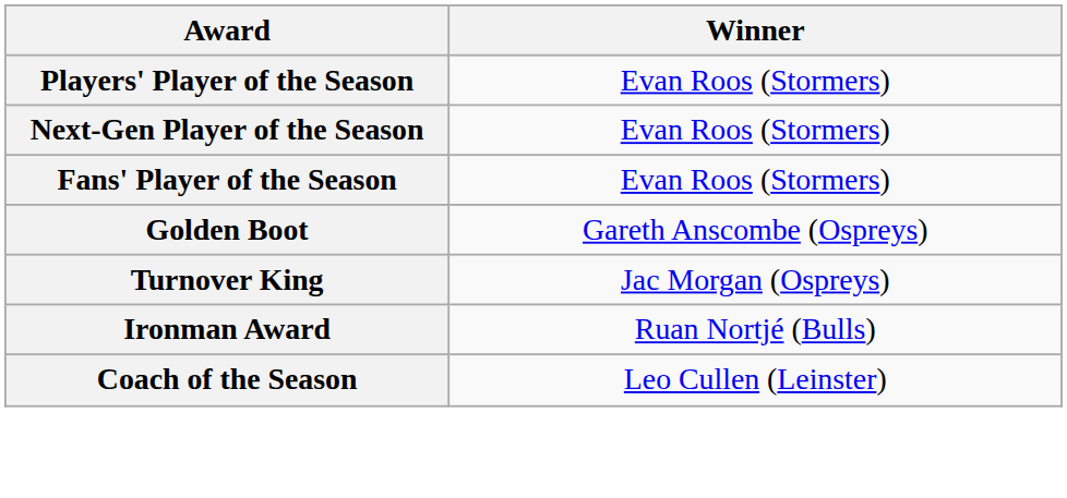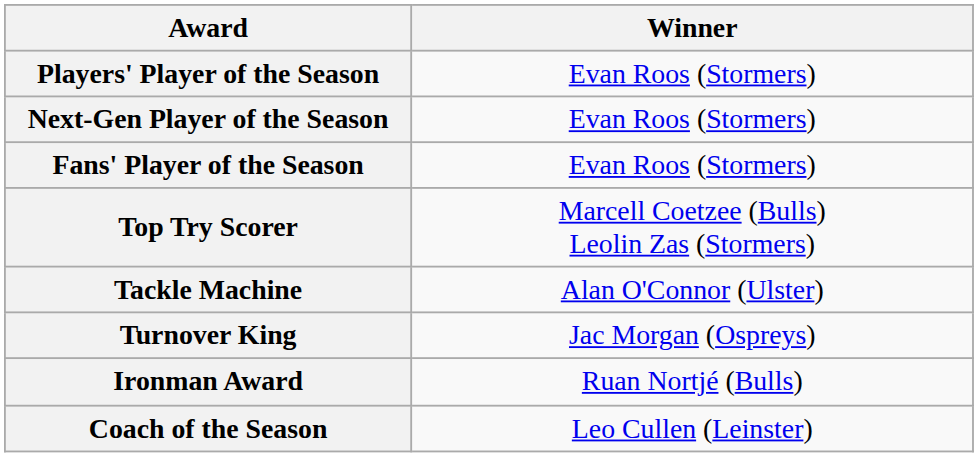 <table class="wikitable" style="font-size:95%; text-align:center;">
 <tr>
 <th style="width:215px;">Award</th>
 <th style="width:300px;">Winner</th>
 </tr>
 <tr>
 <th>Players' Player of the Season</th>
 <td> <a href='#'>Evan Roos</a> (<a href='#'>Stormers</a>)</td>
 </tr>
 <tr>
 <th>Next-Gen Player of the Season</th>
 <td> <a href='#'>Evan Roos</a> (<a href='#'>Stormers</a>)</td>
 </tr>
 <tr>
 <th>Fans' Player of the Season</th>
 <td> <a href='#'>Evan Roos</a> (<a href='#'>Stormers</a>)</td>
 </tr>
 <tr>
-<th>Golden Boot</th>
-<td> <a href='#'>Gareth Anscombe</a> (<a href='#'>Ospreys</a>)</td>
+<th>Top Try Scorer</th>
+<td> <a href='#'>Marcell Coetzee</a> (<a href='#'>Bulls</a>)<br> <a href='#'>Leolin Zas</a> (<a href='#'>Stormers</a>)</td>
+</tr>
+<tr>
+<th>Tackle Machine</th>
+<td> <a href='#'>Alan O'Connor</a> (<a href='#'>Ulster</a>)</td>
 </tr>
 <tr>
 <th>Turnover King</th>
 <td> <a href='#'>Jac Morgan</a> (<a href='#'>Ospreys</a>)</td>
 </tr>
 <tr>
 <th>Ironman Award</th>
 <td> <a href='#'>Ruan Nortjé</a> (<a href='#'>Bulls</a>)</td>
 </tr>
 <tr>
 <th>Coach of the Season</th>
 <td> <a href='#'>Leo Cullen</a> (<a href='#'>Leinster</a>)</td>
 </tr>
 </table>
